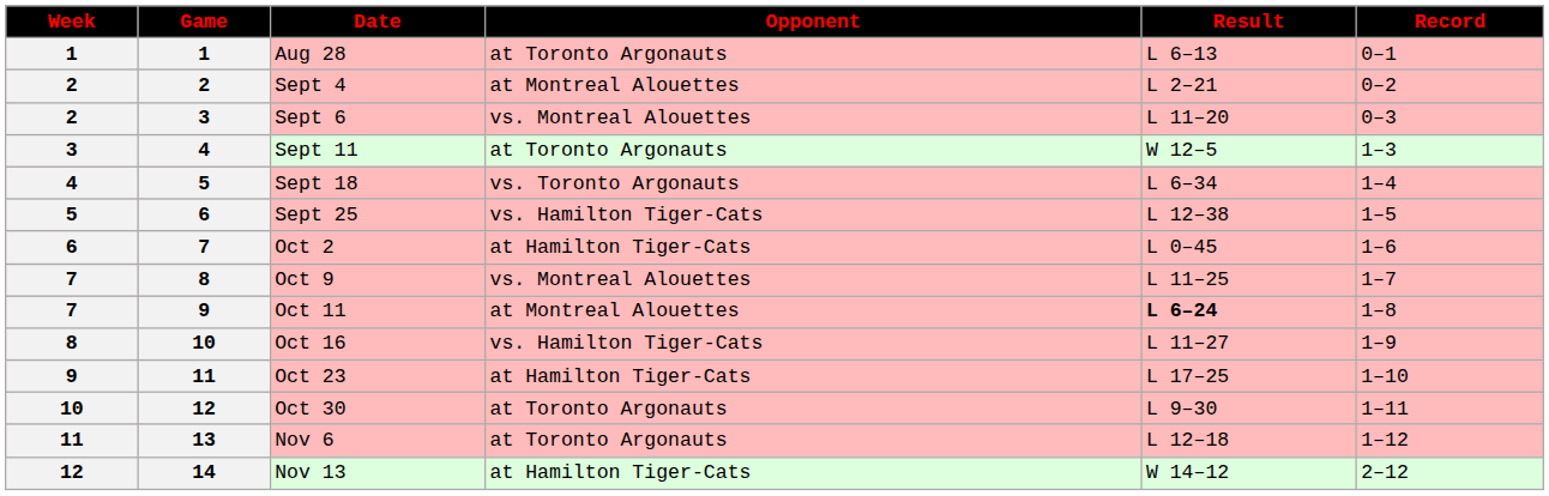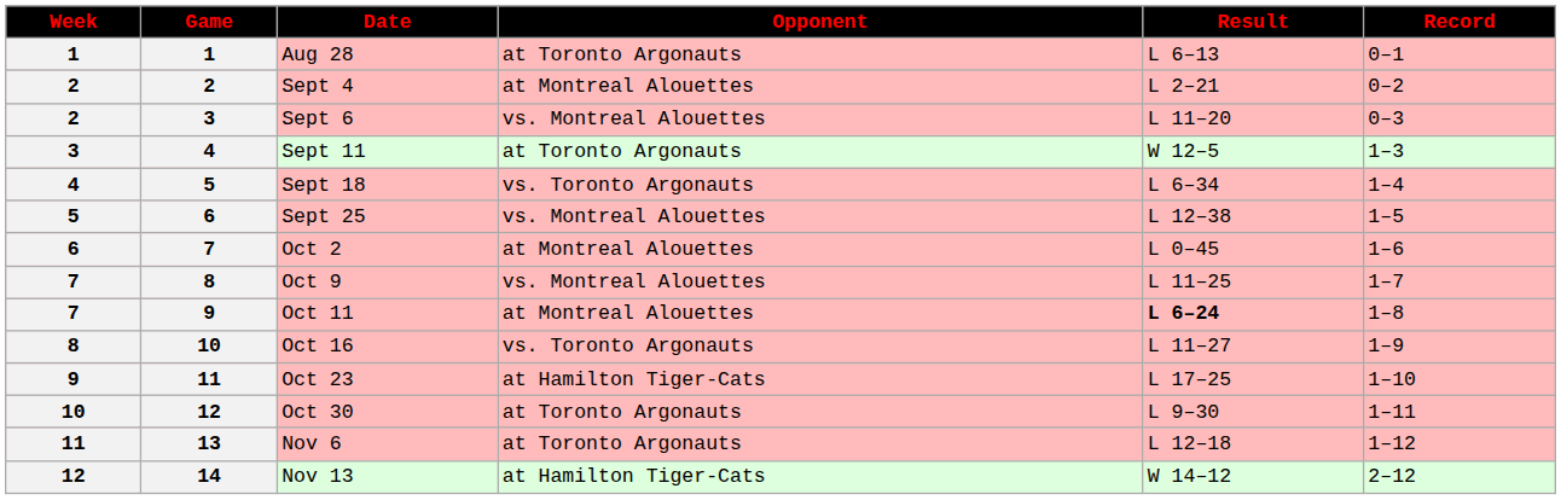 <table class="wikitable" width="80%">
 <tr align="center"  style="background:black;color:red;">
 <td><strong>Week</strong></td>
 <td><strong>Game</strong></td>
 <td><strong>Date</strong></td>
 <td><strong>Opponent</strong></td>
 <td><strong>Result</strong></td>
 <td><strong>Record</strong></td>
 </tr>
 <tr style="background:#ffbbbb">
 <th>1</th>
 <th>1</th>
 <td>Aug 28</td>
 <td>at Toronto Argonauts</td>
 <td>L 6–13</td>
 <td>0–1</td>
 </tr>
 <tr style="background:#ffbbbb">
 <th>2</th>
 <th>2</th>
 <td>Sept 4</td>
 <td>at Montreal Alouettes</td>
 <td>L 2–21</td>
 <td>0–2</td>
 </tr>
 <tr style="background:#ffbbbb">
 <th>2</th>
 <th>3</th>
 <td>Sept 6</td>
 <td>vs. Montreal Alouettes</td>
 <td>L 11–20</td>
 <td>0–3</td>
 </tr>
 <tr style="background:#ddffdd">
 <th>3</th>
 <th>4</th>
 <td>Sept 11</td>
 <td>at Toronto Argonauts</td>
 <td>W 12–5</td>
 <td>1–3</td>
 </tr>
 <tr style="background:#ffbbbb">
 <th>4</th>
 <th>5</th>
 <td>Sept 18</td>
 <td>vs. Toronto Argonauts</td>
 <td>L 6–34</td>
 <td>1–4</td>
 </tr>
 <tr style="background:#ffbbbb">
 <th>5</th>
 <th>6</th>
 <td>Sept 25</td>
-<td>vs. Hamilton Tiger-Cats</td>
+<td>vs. Montreal Alouettes</td>
 <td>L 12–38</td>
 <td>1–5</td>
 </tr>
 <tr style="background:#ffbbbb">
 <th>6</th>
 <th>7</th>
 <td>Oct 2</td>
-<td>at Hamilton Tiger-Cats</td>
+<td>at Montreal Alouettes</td>
 <td>L 0–45</td>
 <td>1–6</td>
 </tr>
 <tr style="background:#ffbbbb">
 <th>7</th>
 <th>8</th>
 <td>Oct 9</td>
 <td>vs. Montreal Alouettes</td>
 <td>L 11–25</td>
 <td>1–7</td>
 </tr>
 <tr style="background:#ffbbbb">
 <th>7</th>
 <th>9</th>
 <td>Oct 11</td>
 <td>at Montreal Alouettes</td>
 <td><strong>L 6–24</strong></td>
 <td>1–8</td>
 </tr>
 <tr style="background:#ffbbbb">
 <th>8</th>
 <th>10</th>
 <td>Oct 16</td>
-<td>vs. Hamilton Tiger-Cats</td>
+<td>vs. Toronto Argonauts</td>
 <td>L 11–27</td>
 <td>1–9</td>
 </tr>
 <tr style="background:#ffbbbb">
 <th>9</th>
 <th>11</th>
 <td>Oct 23</td>
 <td>at Hamilton Tiger-Cats</td>
 <td>L 17–25</td>
 <td>1–10</td>
 </tr>
 <tr style="background:#ffbbbb">
 <th>10</th>
 <th>12</th>
 <td>Oct 30</td>
 <td>at Toronto Argonauts</td>
 <td>L 9–30</td>
 <td>1–11</td>
 </tr>
 <tr style="background:#ffbbbb">
 <th>11</th>
 <th>13</th>
 <td>Nov 6</td>
 <td>at Toronto Argonauts</td>
 <td>L 12–18</td>
 <td>1–12</td>
 </tr>
 <tr style="background:#ddffdd">
 <th>12</th>
 <th>14</th>
 <td>Nov 13</td>
 <td>at Hamilton Tiger-Cats</td>
 <td>W 14–12</td>
 <td>2–12</td>
 </tr>
 </table>
